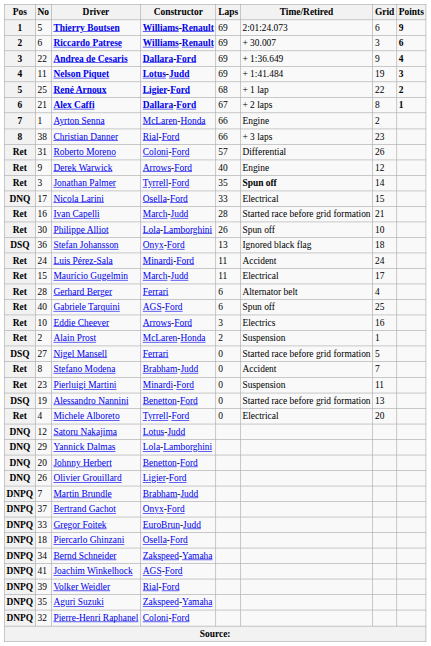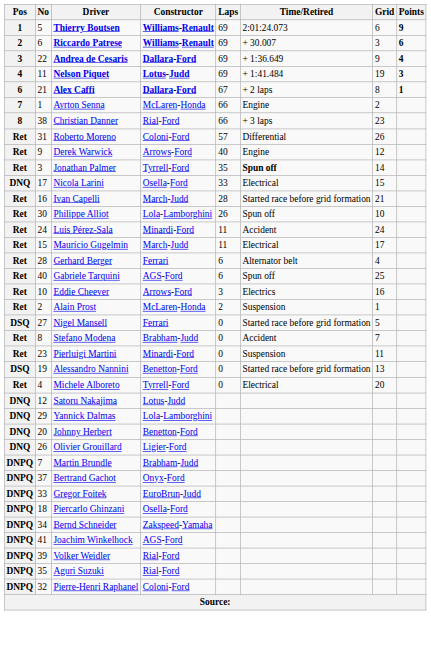 <table class="wikitable sortable" style="font-size: 95%;">
 <tr>
 <th>Pos</th>
 <th>No</th>
 <th>Driver</th>
 <th>Constructor</th>
 <th>Laps</th>
 <th>Time/Retired</th>
 <th>Grid</th>
 <th>Points</th>
 </tr>
 <tr>
 <th>1</th>
 <td>5</td>
 <td> <strong><a href='#'>Thierry Boutsen</a></strong></td>
 <td><strong><a href='#'>Williams</a>-<a href='#'>Renault</a></strong></td>
 <td>69</td>
 <td>2:01:24.073</td>
 <td>6</td>
 <td><strong>9</strong></td>
 </tr>
 <tr>
 <th>2</th>
 <td>6</td>
 <td> <strong><a href='#'>Riccardo Patrese</a></strong></td>
 <td><strong><a href='#'>Williams</a>-<a href='#'>Renault</a></strong></td>
 <td>69</td>
 <td>+ 30.007</td>
 <td>3</td>
 <td><strong>6</strong></td>
 </tr>
 <tr>
 <th>3</th>
 <td>22</td>
 <td> <strong><a href='#'>Andrea de Cesaris</a></strong></td>
 <td><strong><a href='#'>Dallara</a>-<a href='#'>Ford</a></strong></td>
 <td>69</td>
 <td>+ 1:36.649</td>
 <td>9</td>
 <td><strong>4</strong></td>
 </tr>
 <tr>
 <th>4</th>
 <td>11</td>
 <td> <strong><a href='#'>Nelson Piquet</a></strong></td>
 <td><strong><a href='#'>Lotus</a>-<a href='#'>Judd</a></strong></td>
 <td>69</td>
 <td>+ 1:41.484</td>
 <td>19</td>
 <td><strong>3</strong></td>
-</tr>
-<tr>
-<th>5</th>
-<td>25</td>
-<td> <strong><a href='#'>René Arnoux</a></strong></td>
-<td><strong><a href='#'>Ligier</a>-<a href='#'>Ford</a></strong></td>
-<td>68</td>
-<td>+ 1 lap</td>
-<td>22</td>
-<td><strong>2</strong></td>
 </tr>
 <tr>
 <th>6</th>
 <td>21</td>
 <td> <strong><a href='#'>Alex Caffi</a></strong></td>
 <td><strong><a href='#'>Dallara</a>-<a href='#'>Ford</a></strong></td>
 <td>67</td>
 <td>+ 2 laps</td>
 <td>8</td>
 <td><strong>1</strong></td>
 </tr>
 <tr>
 <th>7</th>
 <td>1</td>
 <td> <a href='#'>Ayrton Senna</a></td>
 <td><a href='#'>McLaren</a>-<a href='#'>Honda</a></td>
 <td>66</td>
 <td>Engine</td>
 <td>2</td>
 <td> </td>
 </tr>
 <tr>
 <th>8</th>
 <td>38</td>
 <td> <a href='#'>Christian Danner</a></td>
 <td><a href='#'>Rial</a>-<a href='#'>Ford</a></td>
 <td>66</td>
 <td>+ 3 laps</td>
 <td>23</td>
 <td> </td>
 </tr>
 <tr>
 <th>Ret</th>
 <td>31</td>
 <td> <a href='#'>Roberto Moreno</a></td>
 <td><a href='#'>Coloni</a>-<a href='#'>Ford</a></td>
 <td>57</td>
 <td>Differential</td>
 <td>26</td>
 <td> </td>
 </tr>
 <tr>
 <th>Ret</th>
 <td>9</td>
 <td> <a href='#'>Derek Warwick</a></td>
 <td><a href='#'>Arrows</a>-<a href='#'>Ford</a></td>
 <td>40</td>
 <td>Engine</td>
 <td>12</td>
 <td> </td>
 </tr>
 <tr>
 <th>Ret</th>
 <td>3</td>
 <td> <a href='#'>Jonathan Palmer</a></td>
 <td><a href='#'>Tyrrell</a>-<a href='#'>Ford</a></td>
 <td>35</td>
 <td><strong>Spun off</strong></td>
 <td>14</td>
 <td> </td>
 </tr>
 <tr>
 <th>DNQ</th>
 <td>17</td>
 <td> <a href='#'>Nicola Larini</a></td>
 <td><a href='#'>Osella</a>-<a href='#'>Ford</a></td>
 <td>33</td>
 <td>Electrical</td>
 <td>15</td>
 <td> </td>
 </tr>
 <tr>
 <th>Ret</th>
 <td>16</td>
 <td> <a href='#'>Ivan Capelli</a></td>
 <td><a href='#'>March</a>-<a href='#'>Judd</a></td>
 <td>28</td>
 <td>Started race before grid formation</td>
 <td>21</td>
 <td> </td>
 </tr>
 <tr>
 <th>Ret</th>
 <td>30</td>
 <td> <a href='#'>Philippe Alliot</a></td>
 <td><a href='#'>Lola</a>-<a href='#'>Lamborghini</a></td>
 <td>26</td>
 <td>Spun off</td>
 <td>10</td>
-<td> </td>
-</tr>
-<tr>
-<th>DSQ</th>
-<td>36</td>
-<td> <a href='#'>Stefan Johansson</a></td>
-<td><a href='#'>Onyx</a>-<a href='#'>Ford</a></td>
-<td>13</td>
-<td>Ignored black flag</td>
-<td>18</td>
 <td> </td>
 </tr>
 <tr>
 <th>Ret</th>
 <td>24</td>
 <td> <a href='#'>Luis Pérez-Sala</a></td>
 <td><a href='#'>Minardi</a>-<a href='#'>Ford</a></td>
 <td>11</td>
 <td>Accident</td>
 <td>24</td>
 <td> </td>
 </tr>
 <tr>
 <th>Ret</th>
 <td>15</td>
 <td> <a href='#'>Maurício Gugelmin</a></td>
 <td><a href='#'>March</a>-<a href='#'>Judd</a></td>
 <td>11</td>
 <td>Electrical</td>
 <td>17</td>
 <td> </td>
 </tr>
 <tr>
 <th>Ret</th>
 <td>28</td>
 <td> <a href='#'>Gerhard Berger</a></td>
 <td><a href='#'>Ferrari</a></td>
 <td>6</td>
 <td>Alternator belt</td>
 <td>4</td>
 <td> </td>
 </tr>
 <tr>
 <th>Ret</th>
 <td>40</td>
 <td> <a href='#'>Gabriele Tarquini</a></td>
 <td><a href='#'>AGS</a>-<a href='#'>Ford</a></td>
 <td>6</td>
 <td>Spun off</td>
 <td>25</td>
 <td> </td>
 </tr>
 <tr>
 <th>Ret</th>
 <td>10</td>
 <td> <a href='#'>Eddie Cheever</a></td>
 <td><a href='#'>Arrows</a>-<a href='#'>Ford</a></td>
 <td>3</td>
 <td>Electrics</td>
 <td>16</td>
 <td> </td>
 </tr>
 <tr>
 <th>Ret</th>
 <td>2</td>
 <td> <a href='#'>Alain Prost</a></td>
 <td><a href='#'>McLaren</a>-<a href='#'>Honda</a></td>
 <td>2</td>
 <td>Suspension</td>
 <td>1</td>
 <td> </td>
 </tr>
 <tr>
 <th>DSQ</th>
 <td>27</td>
 <td> <a href='#'>Nigel Mansell</a></td>
 <td><a href='#'>Ferrari</a></td>
 <td>0</td>
 <td>Started race before grid formation</td>
 <td>5</td>
 <td> </td>
 </tr>
 <tr>
 <th>Ret</th>
 <td>8</td>
 <td> <a href='#'>Stefano Modena</a></td>
 <td><a href='#'>Brabham</a>-<a href='#'>Judd</a></td>
 <td>0</td>
 <td>Accident</td>
 <td>7</td>
 <td> </td>
 </tr>
 <tr>
 <th>Ret</th>
 <td>23</td>
 <td> <a href='#'>Pierluigi Martini</a></td>
 <td><a href='#'>Minardi</a>-<a href='#'>Ford</a></td>
 <td>0</td>
 <td>Suspension</td>
 <td>11</td>
 <td> </td>
 </tr>
 <tr>
 <th>DSQ</th>
 <td>19</td>
 <td> <a href='#'>Alessandro Nannini</a></td>
 <td><a href='#'>Benetton</a>-<a href='#'>Ford</a></td>
 <td>0</td>
 <td>Started race before grid formation</td>
 <td>13</td>
 <td> </td>
 </tr>
 <tr>
 <th>Ret</th>
 <td>4</td>
 <td> <a href='#'>Michele Alboreto</a></td>
 <td><a href='#'>Tyrrell</a>-<a href='#'>Ford</a></td>
 <td>0</td>
 <td>Electrical</td>
 <td>20</td>
 <td> </td>
 </tr>
 <tr>
 <th>DNQ</th>
 <td>12</td>
 <td> <a href='#'>Satoru Nakajima</a></td>
 <td><a href='#'>Lotus</a>-<a href='#'>Judd</a></td>
 <td> </td>
 <td> </td>
 <td> </td>
 <td> </td>
 </tr>
 <tr>
 <th>DNQ</th>
 <td>29</td>
 <td> <a href='#'>Yannick Dalmas</a></td>
 <td><a href='#'>Lola</a>-<a href='#'>Lamborghini</a></td>
 <td> </td>
 <td> </td>
 <td> </td>
 <td> </td>
 </tr>
 <tr>
 <th>DNQ</th>
 <td>20</td>
 <td> <a href='#'>Johnny Herbert</a></td>
 <td><a href='#'>Benetton</a>-<a href='#'>Ford</a></td>
 <td> </td>
 <td> </td>
 <td> </td>
 <td> </td>
 </tr>
 <tr>
 <th>DNQ</th>
 <td>26</td>
 <td> <a href='#'>Olivier Grouillard</a></td>
 <td><a href='#'>Ligier</a>-<a href='#'>Ford</a></td>
 <td> </td>
 <td> </td>
 <td> </td>
 <td> </td>
 </tr>
 <tr>
 <th>DNPQ</th>
 <td>7</td>
 <td> <a href='#'>Martin Brundle</a></td>
 <td><a href='#'>Brabham</a>-<a href='#'>Judd</a></td>
 <td> </td>
 <td> </td>
 <td> </td>
 <td> </td>
 </tr>
 <tr>
 <th>DNPQ</th>
 <td>37</td>
 <td> <a href='#'>Bertrand Gachot</a></td>
 <td><a href='#'>Onyx</a>-<a href='#'>Ford</a></td>
 <td> </td>
 <td> </td>
 <td> </td>
 <td> </td>
 </tr>
 <tr>
 <th>DNPQ</th>
 <td>33</td>
 <td> <a href='#'>Gregor Foitek</a></td>
 <td><a href='#'>EuroBrun</a>-<a href='#'>Judd</a></td>
 <td> </td>
 <td> </td>
 <td> </td>
 <td> </td>
 </tr>
 <tr>
 <th>DNPQ</th>
 <td>18</td>
 <td> <a href='#'>Piercarlo Ghinzani</a></td>
 <td><a href='#'>Osella</a>-<a href='#'>Ford</a></td>
 <td> </td>
 <td> </td>
 <td> </td>
 <td> </td>
 </tr>
 <tr>
 <th>DNPQ</th>
 <td>34</td>
 <td> <a href='#'>Bernd Schneider</a></td>
 <td><a href='#'>Zakspeed</a>-<a href='#'>Yamaha</a></td>
 <td> </td>
 <td> </td>
 <td> </td>
 <td> </td>
 </tr>
 <tr>
 <th>DNPQ</th>
 <td>41</td>
 <td> <a href='#'>Joachim Winkelhock</a></td>
 <td><a href='#'>AGS</a>-<a href='#'>Ford</a></td>
 <td> </td>
 <td> </td>
 <td> </td>
 <td> </td>
 </tr>
 <tr>
 <th>DNPQ</th>
 <td>39</td>
 <td> <a href='#'>Volker Weidler</a></td>
 <td><a href='#'>Rial</a>-<a href='#'>Ford</a></td>
 <td> </td>
 <td> </td>
 <td> </td>
 <td> </td>
 </tr>
 <tr>
 <th>DNPQ</th>
 <td>35</td>
 <td> <a href='#'>Aguri Suzuki</a></td>
-<td><a href='#'>Zakspeed</a>-<a href='#'>Yamaha</a></td>
+<td><a href='#'>Rial</a>-<a href='#'>Ford</a></td>
 <td> </td>
 <td> </td>
 <td> </td>
 <td> </td>
 </tr>
 <tr>
 <th>DNPQ</th>
 <td>32</td>
 <td> <a href='#'>Pierre-Henri Raphanel</a></td>
 <td><a href='#'>Coloni</a>-<a href='#'>Ford</a></td>
 <td> </td>
 <td> </td>
 <td> </td>
 <td> </td>
 </tr>
 <tr>
 <th colspan="8">Source:</th>
 </tr>
 </table>
